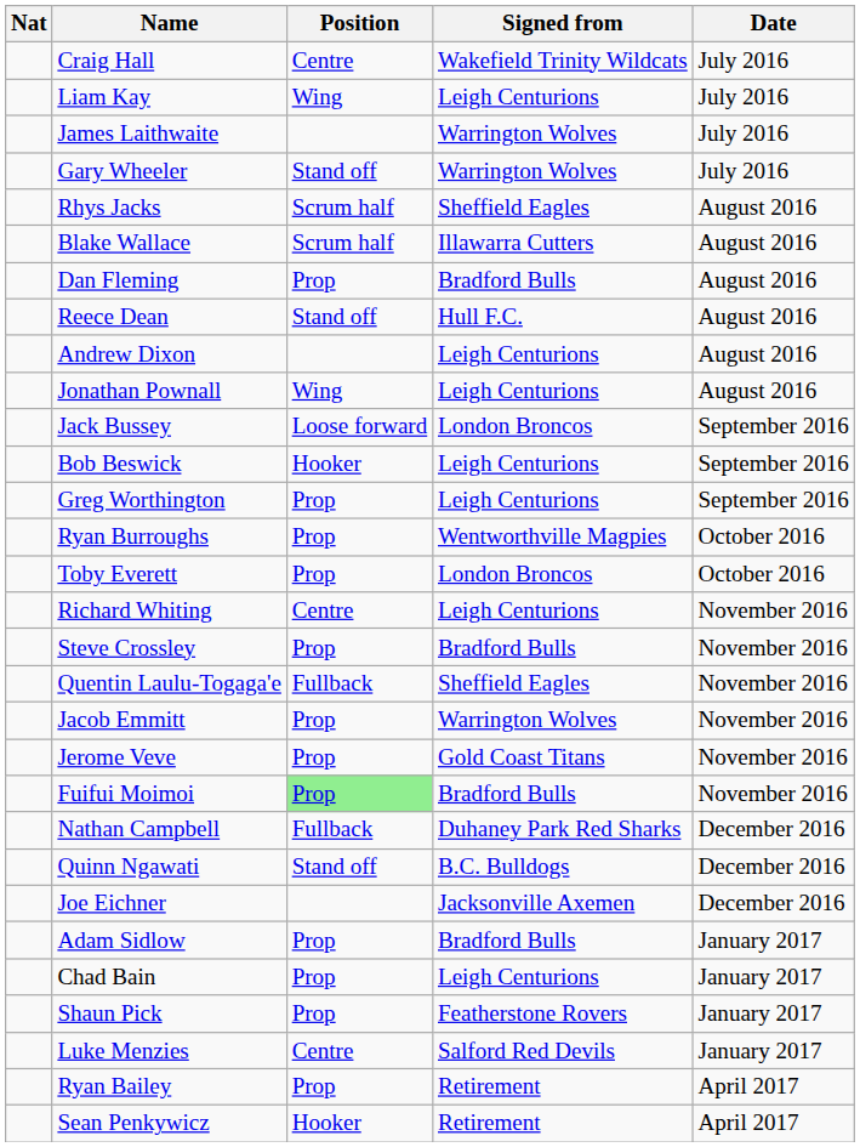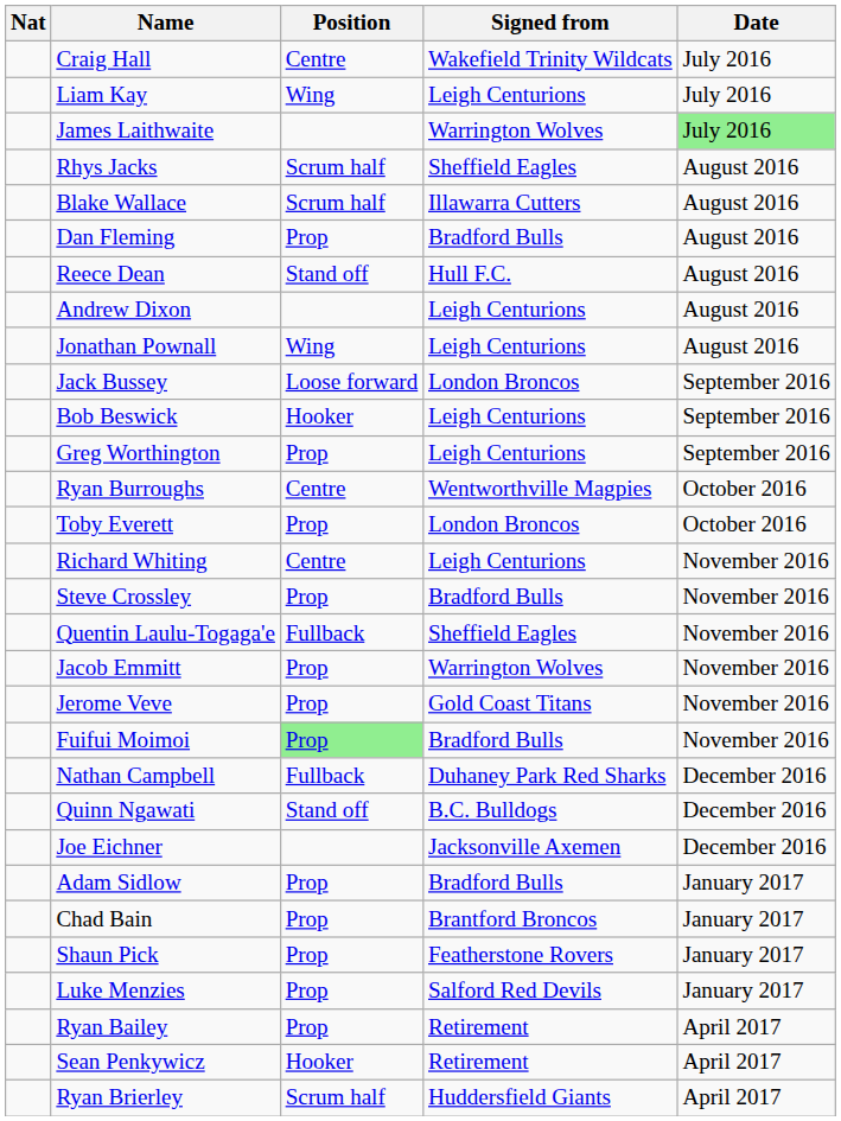 <table class="wikitable sortable">
 <tr>
 <th>Nat</th>
 <th>Name</th>
 <th>Position</th>
 <th>Signed from</th>
 <th>Date</th>
 </tr>
 <tr>
 <td></td>
 <td><a href='#'>Craig Hall</a></td>
 <td><a href='#'>Centre</a></td>
 <td> <a href='#'>Wakefield Trinity Wildcats</a></td>
 <td>July 2016</td>
 </tr>
 <tr>
 <td></td>
 <td><a href='#'>Liam Kay</a></td>
 <td><a href='#'>Wing</a></td>
 <td> <a href='#'>Leigh Centurions</a></td>
 <td>July 2016</td>
 </tr>
 <tr>
 <td></td>
 <td><a href='#'>James Laithwaite</a></td>
 <td></td>
 <td> <a href='#'>Warrington Wolves</a></td>
-<td>July 2016</td>
-</tr>
-<tr>
-<td></td>
-<td><a href='#'>Gary Wheeler</a></td>
-<td><a href='#'>Stand off</a></td>
-<td> <a href='#'>Warrington Wolves</a></td>
-<td>July 2016</td>
+<td style="background: lightgreen;">July 2016</td>
 </tr>
 <tr>
 <td></td>
 <td><a href='#'>Rhys Jacks</a></td>
 <td><a href='#'>Scrum half</a></td>
 <td> <a href='#'>Sheffield Eagles</a></td>
 <td>August 2016</td>
 </tr>
 <tr>
 <td></td>
 <td><a href='#'>Blake Wallace</a></td>
 <td><a href='#'>Scrum half</a></td>
 <td> <a href='#'>Illawarra Cutters</a></td>
 <td>August 2016</td>
 </tr>
 <tr>
 <td></td>
 <td><a href='#'>Dan Fleming</a></td>
 <td><a href='#'>Prop</a></td>
 <td> <a href='#'>Bradford Bulls</a></td>
 <td>August 2016</td>
 </tr>
 <tr>
 <td></td>
 <td><a href='#'>Reece Dean</a></td>
 <td><a href='#'>Stand off</a></td>
 <td> <a href='#'>Hull F.C.</a></td>
 <td>August 2016</td>
 </tr>
 <tr>
 <td></td>
 <td><a href='#'>Andrew Dixon</a></td>
 <td></td>
 <td> <a href='#'>Leigh Centurions</a></td>
 <td>August 2016</td>
 </tr>
 <tr>
 <td></td>
 <td><a href='#'>Jonathan Pownall</a></td>
 <td><a href='#'>Wing</a></td>
 <td> <a href='#'>Leigh Centurions</a></td>
 <td>August 2016</td>
 </tr>
 <tr>
 <td></td>
 <td><a href='#'>Jack Bussey</a></td>
 <td><a href='#'>Loose forward</a></td>
 <td> <a href='#'>London Broncos</a></td>
 <td>September 2016</td>
 </tr>
 <tr>
 <td></td>
 <td><a href='#'>Bob Beswick</a></td>
 <td><a href='#'>Hooker</a></td>
 <td> <a href='#'>Leigh Centurions</a></td>
 <td>September 2016</td>
 </tr>
 <tr>
 <td></td>
 <td><a href='#'>Greg Worthington</a></td>
 <td><a href='#'>Prop</a></td>
 <td> <a href='#'>Leigh Centurions</a></td>
 <td>September 2016</td>
 </tr>
 <tr>
 <td></td>
 <td><a href='#'>Ryan Burroughs</a></td>
-<td><a href='#'>Prop</a></td>
+<td><a href='#'>Centre</a></td>
 <td> <a href='#'>Wentworthville Magpies</a></td>
 <td>October 2016</td>
 </tr>
 <tr>
 <td></td>
 <td><a href='#'>Toby Everett</a></td>
 <td><a href='#'>Prop</a></td>
 <td> <a href='#'>London Broncos</a></td>
 <td>October 2016</td>
 </tr>
 <tr>
 <td></td>
 <td><a href='#'>Richard Whiting</a></td>
 <td><a href='#'>Centre</a></td>
 <td> <a href='#'>Leigh Centurions</a></td>
 <td>November 2016</td>
 </tr>
 <tr>
 <td></td>
 <td><a href='#'>Steve Crossley</a></td>
 <td><a href='#'>Prop</a></td>
 <td> <a href='#'>Bradford Bulls</a></td>
 <td>November 2016</td>
 </tr>
 <tr>
 <td></td>
 <td><a href='#'>Quentin Laulu-Togaga'e</a></td>
 <td><a href='#'>Fullback</a></td>
 <td> <a href='#'>Sheffield Eagles</a></td>
 <td>November 2016</td>
 </tr>
 <tr>
 <td></td>
 <td><a href='#'>Jacob Emmitt</a></td>
 <td><a href='#'>Prop</a></td>
 <td> <a href='#'>Warrington Wolves</a></td>
 <td>November 2016</td>
 </tr>
 <tr>
 <td></td>
 <td><a href='#'>Jerome Veve</a></td>
 <td><a href='#'>Prop</a></td>
 <td> <a href='#'>Gold Coast Titans</a></td>
 <td>November 2016</td>
 </tr>
 <tr>
 <td></td>
 <td><a href='#'>Fuifui Moimoi</a></td>
 <td style="background: lightgreen;"><a href='#'>Prop</a></td>
 <td> <a href='#'>Bradford Bulls</a></td>
 <td>November 2016</td>
 </tr>
 <tr>
 <td></td>
 <td><a href='#'>Nathan Campbell</a></td>
 <td><a href='#'>Fullback</a></td>
 <td> <a href='#'>Duhaney Park Red Sharks</a></td>
 <td>December 2016</td>
 </tr>
 <tr>
 <td></td>
 <td><a href='#'>Quinn Ngawati</a></td>
 <td><a href='#'>Stand off</a></td>
 <td> <a href='#'>B.C. Bulldogs</a></td>
 <td>December 2016</td>
 </tr>
 <tr>
 <td></td>
 <td><a href='#'>Joe Eichner</a></td>
 <td></td>
 <td> <a href='#'>Jacksonville Axemen</a></td>
 <td>December 2016</td>
 </tr>
 <tr>
 <td></td>
 <td><a href='#'>Adam Sidlow</a></td>
 <td><a href='#'>Prop</a></td>
 <td> <a href='#'>Bradford Bulls</a></td>
 <td>January 2017</td>
 </tr>
 <tr>
 <td></td>
 <td>Chad Bain</td>
 <td><a href='#'>Prop</a></td>
-<td> <a href='#'>Leigh Centurions</a></td>
+<td> <a href='#'>Brantford Broncos</a></td>
 <td>January 2017</td>
 </tr>
 <tr>
 <td></td>
 <td><a href='#'>Shaun Pick</a></td>
 <td><a href='#'>Prop</a></td>
 <td> <a href='#'>Featherstone Rovers</a></td>
 <td>January 2017</td>
 </tr>
 <tr>
 <td></td>
 <td><a href='#'>Luke Menzies</a></td>
-<td><a href='#'>Centre</a></td>
+<td><a href='#'>Prop</a></td>
 <td> <a href='#'>Salford Red Devils</a></td>
 <td>January 2017</td>
 </tr>
 <tr>
 <td></td>
 <td><a href='#'>Ryan Bailey</a></td>
 <td><a href='#'>Prop</a></td>
 <td><a href='#'>Retirement</a></td>
 <td>April 2017</td>
 </tr>
 <tr>
 <td></td>
 <td><a href='#'>Sean Penkywicz</a></td>
 <td><a href='#'>Hooker</a></td>
 <td><a href='#'>Retirement</a></td>
 <td>April 2017</td>
 </tr>
+<tr>
+<td></td>
+<td><a href='#'>Ryan Brierley</a></td>
+<td><a href='#'>Scrum half</a></td>
+<td> <a href='#'>Huddersfield Giants</a></td>
+<td>April 2017</td>
+</tr>
 </table>
